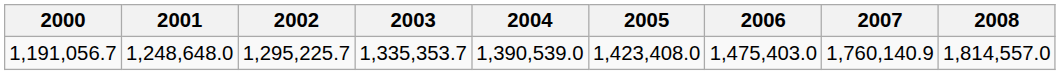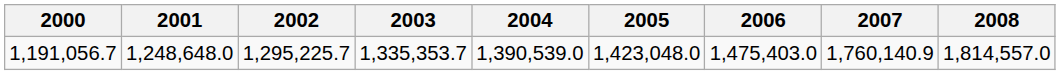 <table class="wikitable" style="width:70%;">
 <tr>
 <th>2000</th>
 <th>2001</th>
 <th>2002</th>
 <th>2003</th>
 <th>2004</th>
 <th>2005</th>
 <th>2006</th>
 <th>2007</th>
 <th>2008</th>
 </tr>
 <tr>
 <td>1,191,056.7</td>
 <td>1,248,648.0</td>
 <td>1,295,225.7</td>
 <td>1,335,353.7</td>
 <td>1,390,539.0</td>
-<td>1,423,408.0</td>
+<td>1,423,048.0</td>
 <td>1,475,403.0</td>
 <td>1,760,140.9</td>
 <td>1,814,557.0</td>
 </tr>
 </table>
